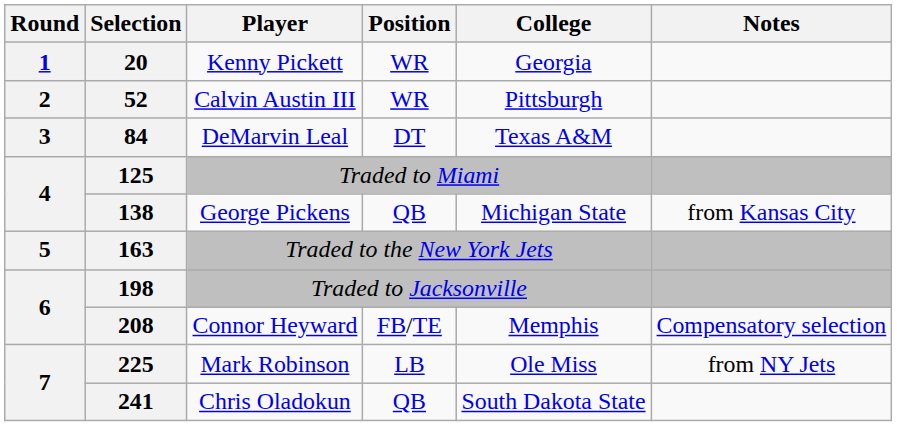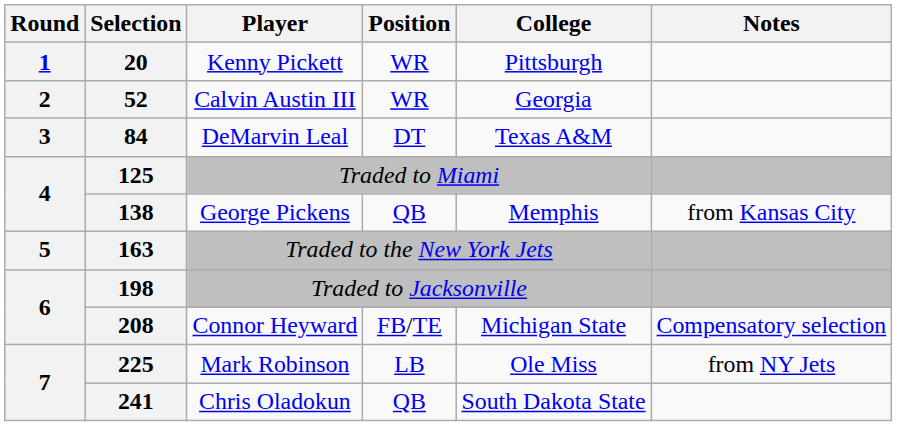 <table class="wikitable" style="text-align:center">
 <tr>
 <th>Round</th>
 <th>Selection</th>
 <th>Player</th>
 <th>Position</th>
 <th>College</th>
 <th>Notes</th>
 </tr>
 <tr>
 <th><a href='#'>1</a></th>
 <th>20</th>
 <td><a href='#'>Kenny Pickett</a></td>
 <td><a href='#'>WR</a></td>
-<td><a href='#'>Georgia</a></td>
+<td><a href='#'>Pittsburgh</a></td>
 <td></td>
 </tr>
 <tr>
 <th>2</th>
 <th>52</th>
 <td><a href='#'>Calvin Austin III</a></td>
 <td><a href='#'>WR</a></td>
-<td><a href='#'>Pittsburgh</a></td>
+<td><a href='#'>Georgia</a></td>
 <td></td>
 </tr>
 <tr>
 <th>3</th>
 <th>84</th>
 <td><a href='#'>DeMarvin Leal</a></td>
 <td><a href='#'>DT</a></td>
 <td><a href='#'>Texas A&M</a></td>
 <td></td>
 </tr>
 <tr>
 <th rowspan="2">4</th>
 <th>125</th>
 <td colspan="3" style="background:#BFBFBF"><em>Traded to <a href='#'>Miami</a></em></td>
 <td style="background:#BFBFBF"></td>
 </tr>
 <tr>
 <th>138</th>
 <td><a href='#'>George Pickens</a></td>
 <td><a href='#'>QB</a></td>
-<td><a href='#'>Michigan State</a></td>
+<td><a href='#'>Memphis</a></td>
 <td>from <a href='#'>Kansas City</a></td>
 </tr>
 <tr>
 <th>5</th>
 <th>163</th>
 <td colspan="3" style="background:#BFBFBF"><em>Traded to the <a href='#'>New York Jets</a></em></td>
 <td style="background:#BFBFBF"></td>
 </tr>
 <tr>
 <th rowspan="2">6</th>
 <th>198</th>
 <td colspan="3" style="background:#BFBFBF"><em>Traded to <a href='#'>Jacksonville</a></em></td>
 <td style="background:#BFBFBF"></td>
 </tr>
 <tr>
 <th>208</th>
 <td><a href='#'>Connor Heyward</a></td>
 <td><a href='#'>FB</a>/<a href='#'>TE</a></td>
-<td><a href='#'>Memphis</a></td>
+<td><a href='#'>Michigan State</a></td>
 <td><a href='#'>Compensatory selection</a></td>
 </tr>
 <tr>
 <th rowspan="2">7</th>
 <th>225</th>
 <td><a href='#'>Mark Robinson</a></td>
 <td><a href='#'>LB</a></td>
 <td><a href='#'>Ole Miss</a></td>
 <td>from <a href='#'>NY Jets</a></td>
 </tr>
 <tr>
 <th>241</th>
 <td><a href='#'>Chris Oladokun</a></td>
 <td><a href='#'>QB</a></td>
 <td><a href='#'>South Dakota State</a></td>
 <td></td>
 </tr>
 </table>
